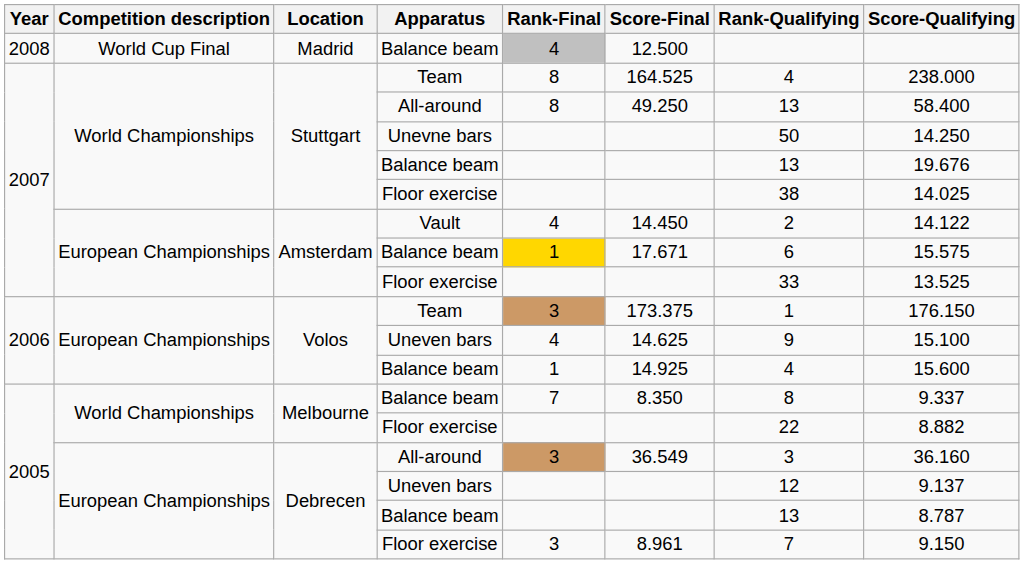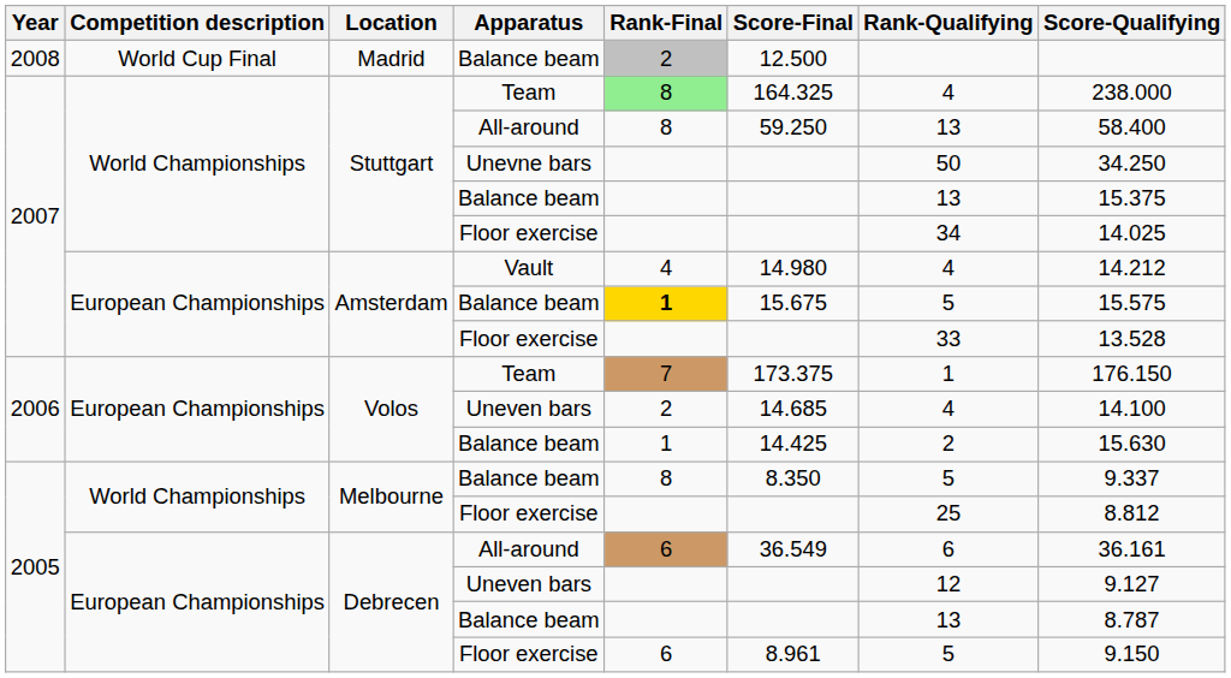 <table class="wikitable" style="text-align:center">
 <tr>
 <th>Year</th>
 <th>Competition description</th>
 <th>Location</th>
 <th>Apparatus</th>
 <th>Rank-Final</th>
 <th>Score-Final</th>
 <th>Rank-Qualifying</th>
 <th>Score-Qualifying</th>
 </tr>
 <tr>
 <td rowspan=1>2008</td>
 <td rowspan=1>World Cup Final</td>
 <td rowspan=1>Madrid</td>
 <td>Balance beam</td>
-<td bgcolor=silver>4</td>
+<td bgcolor=silver>2</td>
 <td>12.500</td>
 <td></td>
 <td></td>
 </tr>
 <tr>
 <td rowspan=8>2007</td>
 <td rowspan=5>World Championships</td>
 <td rowspan=5>Stuttgart</td>
 <td>Team</td>
-<td>8</td>
-<td>164.525</td>
+<td style="background: lightgreen;">8</td>
+<td>164.325</td>
 <td>4</td>
 <td>238.000</td>
 </tr>
 <tr>
 <td>All-around</td>
 <td>8</td>
-<td>49.250</td>
+<td>59.250</td>
 <td>13</td>
 <td>58.400</td>
 </tr>
 <tr>
 <td>Unevne bars</td>
 <td></td>
 <td></td>
 <td>50</td>
-<td>14.250</td>
+<td>34.250</td>
 </tr>
 <tr>
 <td>Balance beam</td>
 <td></td>
 <td></td>
 <td>13</td>
-<td>19.676</td>
+<td>15.375</td>
 </tr>
 <tr>
 <td>Floor exercise</td>
 <td></td>
 <td></td>
-<td>38</td>
+<td>34</td>
 <td>14.025</td>
 </tr>
 <tr>
 <td rowspan=3>European Championships</td>
 <td rowspan=3>Amsterdam</td>
 <td>Vault</td>
 <td>4</td>
-<td>14.450</td>
-<td>2</td>
-<td>14.122</td>
+<td>14.980</td>
+<td>4</td>
+<td>14.212</td>
 </tr>
 <tr>
 <td>Balance beam</td>
-<td bgcolor=gold>1</td>
-<td>17.671</td>
-<td>6</td>
+<td bgcolor=gold><strong>1</strong></td>
+<td>15.675</td>
+<td>5</td>
 <td>15.575</td>
 </tr>
 <tr>
 <td>Floor exercise</td>
 <td></td>
 <td></td>
 <td>33</td>
-<td>13.525</td>
+<td>13.528</td>
 </tr>
 <tr>
 <td rowspan=3>2006</td>
 <td rowspan=3>European Championships</td>
 <td rowspan=3>Volos</td>
 <td>Team</td>
-<td bgcolor=cc9966>3</td>
+<td bgcolor=cc9966>7</td>
 <td>173.375</td>
 <td>1</td>
 <td>176.150</td>
 </tr>
 <tr>
 <td>Uneven bars</td>
+<td>2</td>
+<td>14.685</td>
 <td>4</td>
-<td>14.625</td>
-<td>9</td>
-<td>15.100</td>
+<td>14.100</td>
 </tr>
 <tr>
 <td>Balance beam</td>
 <td>1</td>
-<td>14.925</td>
-<td>4</td>
-<td>15.600</td>
+<td>14.425</td>
+<td>2</td>
+<td>15.630</td>
 </tr>
 <tr>
 <td rowspan=6>2005</td>
 <td rowspan=2>World Championships</td>
 <td rowspan=2>Melbourne</td>
 <td>Balance beam</td>
-<td>7</td>
+<td>8</td>
 <td>8.350</td>
-<td>8</td>
+<td>5</td>
 <td>9.337</td>
 </tr>
 <tr>
 <td>Floor exercise</td>
 <td></td>
 <td></td>
-<td>22</td>
-<td>8.882</td>
+<td>25</td>
+<td>8.812</td>
 </tr>
 <tr>
 <td rowspan=4>European Championships</td>
 <td rowspan=4>Debrecen</td>
 <td>All-around</td>
-<td bgcolor=cc9966>3</td>
+<td bgcolor=cc9966>6</td>
 <td>36.549</td>
-<td>3</td>
-<td>36.160</td>
+<td>6</td>
+<td>36.161</td>
 </tr>
 <tr>
 <td>Uneven bars</td>
 <td></td>
 <td></td>
 <td>12</td>
-<td>9.137</td>
+<td>9.127</td>
 </tr>
 <tr>
 <td>Balance beam</td>
 <td></td>
 <td></td>
 <td>13</td>
 <td>8.787</td>
 </tr>
 <tr>
 <td>Floor exercise</td>
-<td>3</td>
+<td>6</td>
 <td>8.961</td>
-<td>7</td>
+<td>5</td>
 <td>9.150</td>
 </tr>
 </table>
